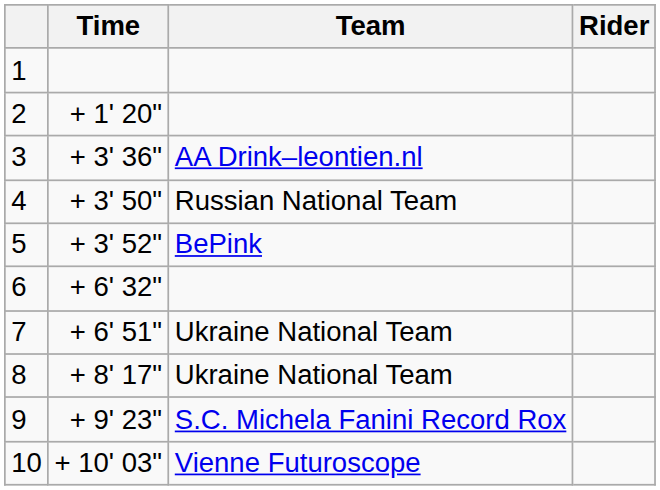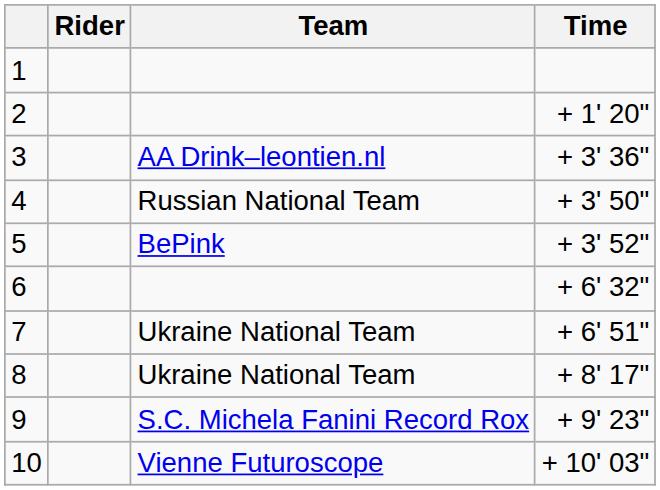 <table class="wikitable">
 <tr>
 <th></th>
+<th>Rider</th>
+<th>Team</th>
 <th>Time</th>
-<th>Team</th>
-<th>Rider</th>
 </tr>
 <tr>
 <td>1</td>
-<td align="right"></td>
 <td></td>
 <td></td>
+<td align="right"></td>
 </tr>
 <tr>
 <td>2</td>
-<td align="right">+ 1' 20"</td>
 <td></td>
 <td></td>
+<td align="right">+ 1' 20"</td>
 </tr>
 <tr>
 <td>3</td>
+<td></td>
+<td><a href='#'>AA Drink–leontien.nl</a></td>
 <td align="right">+ 3' 36"</td>
-<td><a href='#'>AA Drink–leontien.nl</a></td>
-<td></td>
 </tr>
 <tr>
 <td>4</td>
+<td></td>
+<td>Russian National Team</td>
 <td align="right">+ 3' 50"</td>
-<td>Russian National Team</td>
-<td></td>
 </tr>
 <tr>
 <td>5</td>
+<td></td>
+<td><a href='#'>BePink</a></td>
 <td align="right">+ 3' 52"</td>
-<td><a href='#'>BePink</a></td>
-<td></td>
 </tr>
 <tr>
 <td>6</td>
-<td align="right">+ 6' 32"</td>
 <td></td>
 <td></td>
+<td align="right">+ 6' 32"</td>
 </tr>
 <tr>
 <td>7</td>
+<td></td>
+<td>Ukraine National Team</td>
 <td align="right">+ 6' 51"</td>
-<td>Ukraine National Team</td>
-<td></td>
 </tr>
 <tr>
 <td>8</td>
+<td></td>
+<td>Ukraine National Team</td>
 <td align="right">+ 8' 17"</td>
-<td>Ukraine National Team</td>
-<td></td>
 </tr>
 <tr>
 <td>9</td>
+<td></td>
+<td><a href='#'>S.C. Michela Fanini Record Rox</a></td>
 <td align="right">+ 9' 23"</td>
-<td><a href='#'>S.C. Michela Fanini Record Rox</a></td>
-<td></td>
 </tr>
 <tr>
 <td>10</td>
+<td></td>
+<td><a href='#'>Vienne Futuroscope</a></td>
 <td align="right">+ 10' 03"</td>
-<td><a href='#'>Vienne Futuroscope</a></td>
-<td></td>
 </tr>
 </table>
